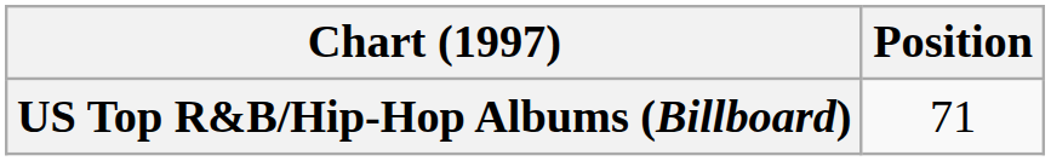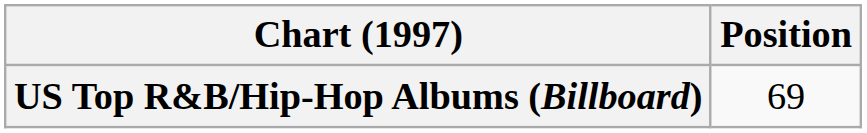 <table class="wikitable plainrowheaders" style="text-align:center">
 <tr>
 <th scope="col">Chart (1997)</th>
 <th scope="col">Position</th>
 </tr>
 <tr>
 <th scope="row">US Top R&B/Hip-Hop Albums (<em>Billboard</em>)</th>
-<td>71</td>
+<td>69</td>
 </tr>
 </table>
